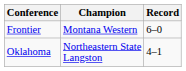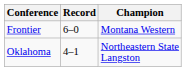 <table class="wikitable">
 <tr>
 <th>Conference</th>
+<th>Record</th>
 <th>Champion</th>
-<th>Record</th>
 </tr>
 <tr>
 <td><a href='#'>Frontier</a></td>
+<td>6–0</td>
 <td><a href='#'>Montana Western</a></td>
-<td>6–0</td>
 </tr>
 <tr>
 <td><a href='#'>Oklahoma</a></td>
+<td>4–1</td>
 <td><a href='#'>Northeastern State</a><br><a href='#'>Langston</a></td>
-<td>4–1</td>
 </tr>
 </table>
